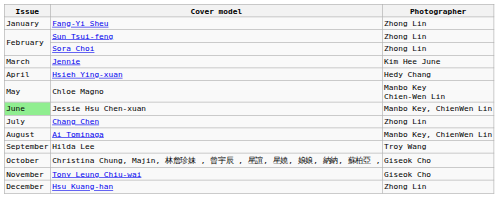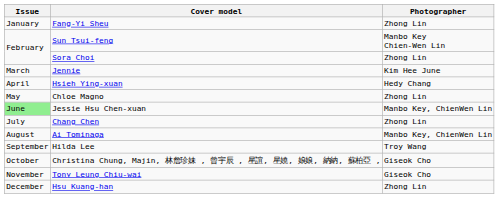 <table class="wikitable">
 <tr>
 <th>Issue</th>
 <th>Cover model</th>
 <th>Photographer</th>
 </tr>
 <tr>
 <td>January</td>
 <td><a href='#'>Fang-Yi Sheu</a></td>
 <td>Zhong Lin</td>
 </tr>
 <tr>
 <td rowspan = 2>February</td>
 <td><a href='#'>Sun Tsui-feng</a></td>
-<td>Zhong Lin</td>
+<td>Manbo Key <br> Chien-Wen Lin</td>
 </tr>
 <tr>
 <td><a href='#'>Sora Choi</a></td>
 <td>Zhong Lin</td>
 </tr>
 <tr>
 <td>March</td>
 <td><a href='#'>Jennie</a></td>
 <td>Kim Hee June</td>
 </tr>
 <tr>
 <td>April</td>
 <td><a href='#'>Hsieh Ying-xuan</a></td>
 <td>Hedy Chang</td>
 </tr>
 <tr>
 <td>May</td>
 <td>Chloe Magno</td>
-<td>Manbo Key <br> Chien-Wen Lin</td>
+<td>Zhong Lin</td>
 </tr>
 <tr>
 <td style="background: lightgreen;">June</td>
 <td>Jessie Hsu Chen-xuan</td>
 <td>Manbo Key, ChienWen Lin</td>
 </tr>
 <tr>
 <td>July</td>
 <td><a href='#'>Chang Chen</a></td>
 <td>Zhong Lin</td>
 </tr>
 <tr>
 <td>August</td>
 <td><a href='#'>Ai Tominaga</a></td>
 <td>Manbo Key, ChienWen Lin</td>
 </tr>
 <tr>
 <td>September</td>
 <td>Hilda Lee</td>
 <td>Troy Wang</td>
 </tr>
 <tr>
 <td>October</td>
 <td>Christina Chung, Majin, 林詹珍妹 , 曾宇辰 , 星誼, 星嬈, 娘娘, 納納, 蘇柏亞 ,</td>
 <td>Giseok Cho</td>
 </tr>
 <tr>
 <td>November</td>
 <td><a href='#'>Tony Leung Chiu-wai</a></td>
 <td>Giseok Cho</td>
 </tr>
 <tr>
 <td>December</td>
 <td><a href='#'>Hsu Kuang-han</a></td>
 <td>Zhong Lin</td>
 </tr>
 </table>
